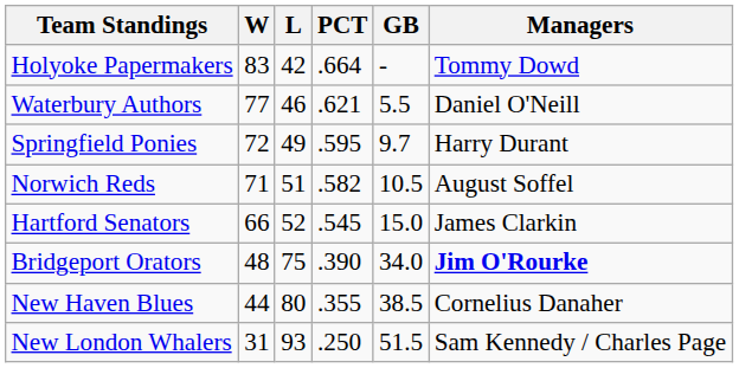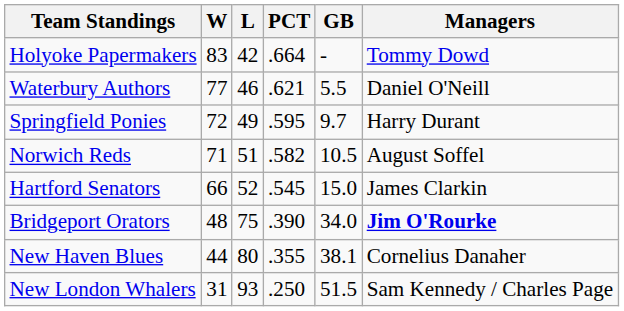 <table class="wikitable">
 <tr>
 <th>Team Standings</th>
 <th>W</th>
 <th>L</th>
 <th>PCT</th>
 <th>GB</th>
 <th>Managers</th>
 </tr>
 <tr>
 <td><a href='#'>Holyoke Papermakers</a></td>
 <td>83</td>
 <td>42</td>
 <td>.664</td>
 <td>-</td>
 <td><a href='#'>Tommy Dowd</a></td>
 </tr>
 <tr>
 <td><a href='#'>Waterbury Authors</a></td>
 <td>77</td>
 <td>46</td>
 <td>.621</td>
 <td>5.5</td>
 <td>Daniel O'Neill</td>
 </tr>
 <tr>
 <td><a href='#'>Springfield Ponies</a></td>
 <td>72</td>
 <td>49</td>
 <td>.595</td>
 <td>9.7</td>
 <td>Harry Durant</td>
 </tr>
 <tr>
 <td><a href='#'>Norwich Reds</a></td>
 <td>71</td>
 <td>51</td>
 <td>.582</td>
 <td>10.5</td>
 <td>August Soffel</td>
 </tr>
 <tr>
 <td><a href='#'>Hartford Senators</a></td>
 <td>66</td>
 <td>52</td>
 <td>.545</td>
 <td>15.0</td>
 <td>James Clarkin</td>
 </tr>
 <tr>
 <td><a href='#'>Bridgeport Orators</a></td>
 <td>48</td>
 <td>75</td>
 <td>.390</td>
 <td>34.0</td>
 <td><strong><a href='#'>Jim O'Rourke</a></strong></td>
 </tr>
 <tr>
 <td><a href='#'>New Haven Blues</a></td>
 <td>44</td>
 <td>80</td>
 <td>.355</td>
-<td>38.5</td>
+<td>38.1</td>
 <td>Cornelius Danaher</td>
 </tr>
 <tr>
 <td><a href='#'>New London Whalers</a></td>
 <td>31</td>
 <td>93</td>
 <td>.250</td>
 <td>51.5</td>
 <td>Sam Kennedy / Charles Page</td>
 </tr>
 </table>
